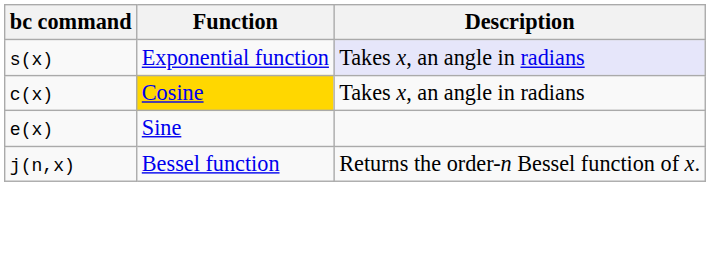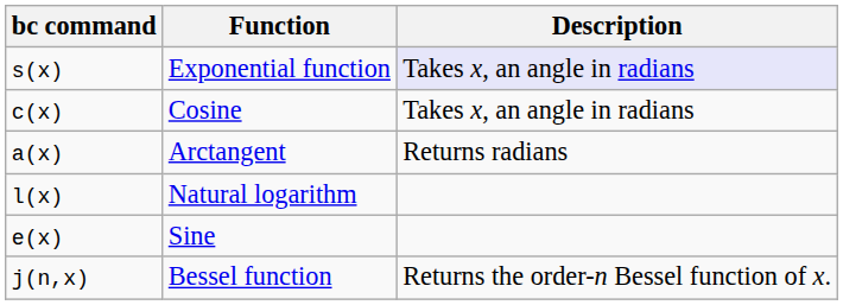 <table class="wikitable">
 <tr>
 <th>bc command</th>
 <th>Function</th>
 <th>Description</th>
 </tr>
 <tr>
 <td><code>s(x)</code></td>
 <td><a href='#'>Exponential function</a></td>
 <td style="background: lavender;">Takes <em>x</em>, an angle in <a href='#'>radians</a></td>
 </tr>
 <tr>
 <td><code>c(x)</code></td>
-<td style="background: gold;"><a href='#'>Cosine</a></td>
+<td><a href='#'>Cosine</a></td>
 <td>Takes <em>x</em>, an angle in radians</td>
+</tr>
+<tr>
+<td><code>a(x)</code></td>
+<td><a href='#'>Arctangent</a></td>
+<td>Returns radians</td>
+</tr>
+<tr>
+<td><code>l(x)</code></td>
+<td><a href='#'>Natural logarithm</a></td>
+<td></td>
 </tr>
 <tr>
 <td><code>e(x)</code></td>
 <td><a href='#'>Sine</a></td>
 <td></td>
 </tr>
 <tr>
 <td><code>j(n,x)</code></td>
 <td><a href='#'>Bessel function</a></td>
 <td>Returns the order-<em>n</em> Bessel function of <em>x</em>.</td>
 </tr>
 </table>
